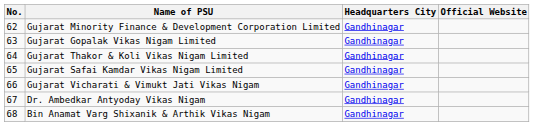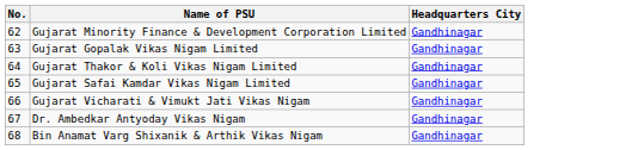 <table class="wikitable">
 <tr>
 <th>No.</th>
 <th>Name of PSU</th>
 <th>Headquarters City</th>
-<th>Official Website</th>
 </tr>
 <tr>
 <td>62</td>
 <td>Gujarat Minority Finance & Development Corporation Limited</td>
 <td><a href='#'>Gandhinagar</a></td>
-<td></td>
 </tr>
 <tr>
 <td>63</td>
 <td>Gujarat Gopalak Vikas Nigam Limited</td>
 <td><a href='#'>Gandhinagar</a></td>
-<td></td>
 </tr>
 <tr>
 <td>64</td>
 <td>Gujarat Thakor & Koli Vikas Nigam Limited</td>
 <td><a href='#'>Gandhinagar</a></td>
-<td></td>
 </tr>
 <tr>
 <td>65</td>
 <td>Gujarat Safai Kamdar Vikas Nigam Limited</td>
 <td><a href='#'>Gandhinagar</a></td>
-<td></td>
 </tr>
 <tr>
 <td>66</td>
 <td>Gujarat Vicharati & Vimukt Jati Vikas Nigam</td>
 <td><a href='#'>Gandhinagar</a></td>
-<td></td>
 </tr>
 <tr>
 <td>67</td>
 <td>Dr. Ambedkar Antyoday Vikas Nigam</td>
 <td><a href='#'>Gandhinagar</a></td>
-<td></td>
 </tr>
 <tr>
 <td>68</td>
 <td>Bin Anamat Varg Shixanik & Arthik Vikas Nigam</td>
 <td><a href='#'>Gandhinagar</a></td>
-<td></td>
 </tr>
 </table>
